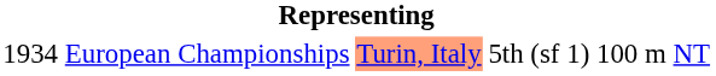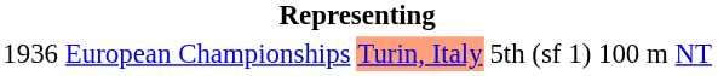 <table>
 <tr>
 <th colspan="6">Representing </th>
 </tr>
 <tr>
-<td>1934</td>
+<td>1936</td>
 <td><a href='#'>European Championships</a></td>
 <td style="background: lightsalmon;"><a href='#'>Turin, Italy</a></td>
 <td>5th (sf 1)</td>
 <td>100 m</td>
 <td><a href='#'>NT</a></td>
 </tr>
 </table>
